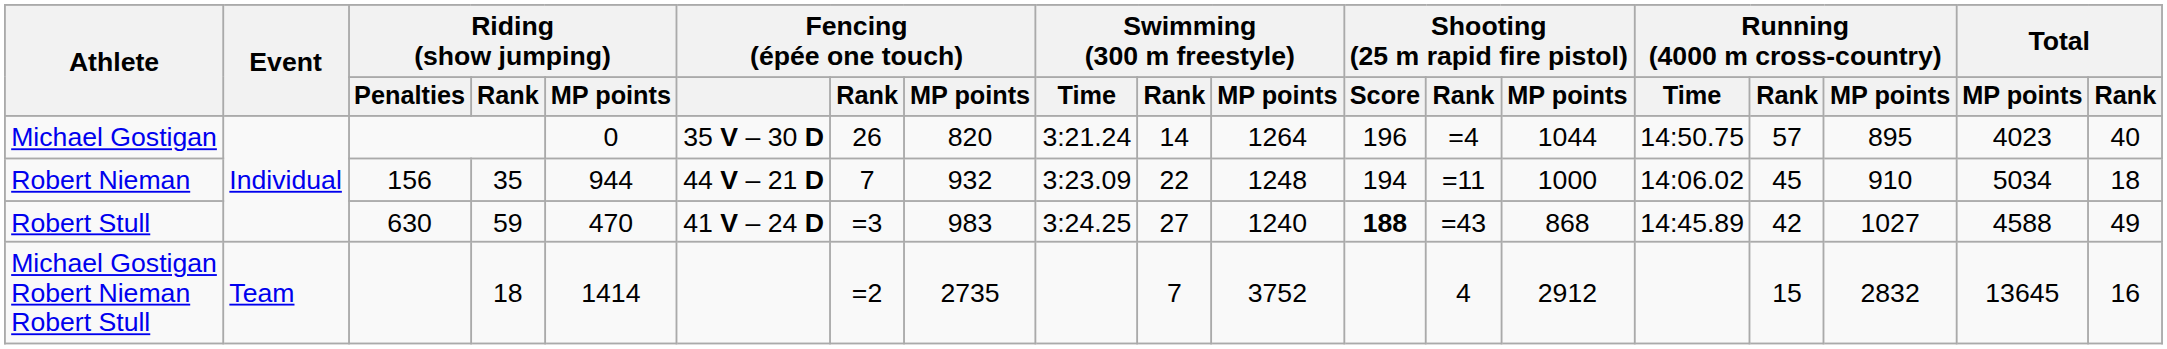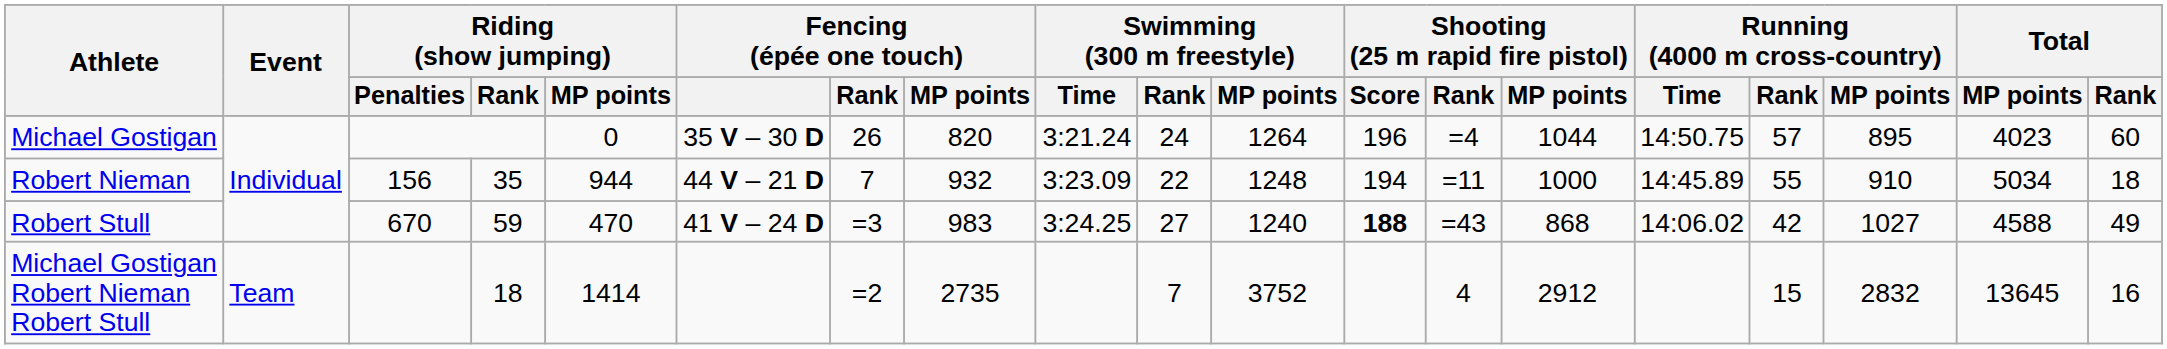 <table class=wikitable style=font-size:90%;text-align:center>
 <tr>
 <th rowspan=2>Athlete</th>
 <th rowspan=2>Event</th>
 <th colspan=3>Riding<br>(show jumping)</th>
 <th colspan=3>Fencing<br>(épée one touch)</th>
 <th colspan=3>Swimming<br>(300 m freestyle)</th>
 <th colspan=3>Shooting<br>(25 m rapid fire pistol)</th>
 <th colspan=3>Running<br>(4000 m cross-country)</th>
 <th colspan=2>Total</th>
 </tr>
 <tr style=font-size:95%>
 <th>Penalties</th>
 <th>Rank</th>
 <th>MP points</th>
 <th></th>
 <th>Rank</th>
 <th>MP points</th>
 <th>Time</th>
 <th>Rank</th>
 <th>MP points</th>
 <th>Score</th>
 <th>Rank</th>
 <th>MP points</th>
 <th>Time</th>
 <th>Rank</th>
 <th>MP points</th>
 <th>MP points</th>
 <th>Rank</th>
 </tr>
 <tr>
 <td align=left><a href='#'>Michael Gostigan</a></td>
 <td align=left rowspan=3><a href='#'>Individual</a></td>
 <td colspan=2></td>
 <td>0</td>
 <td>35 <strong>V</strong> – 30 <strong>D</strong></td>
 <td>26</td>
 <td>820</td>
 <td>3:21.24</td>
-<td>14</td>
+<td>24</td>
 <td>1264</td>
 <td>196</td>
 <td>=4</td>
 <td>1044</td>
 <td>14:50.75</td>
 <td>57</td>
 <td>895</td>
 <td>4023</td>
-<td>40</td>
+<td>60</td>
 </tr>
 <tr>
 <td align=left><a href='#'>Robert Nieman</a></td>
 <td>156</td>
 <td>35</td>
 <td>944</td>
 <td>44 <strong>V</strong> – 21 <strong>D</strong></td>
 <td>7</td>
 <td>932</td>
 <td>3:23.09</td>
 <td>22</td>
 <td>1248</td>
 <td>194</td>
 <td>=11</td>
 <td>1000</td>
-<td>14:06.02</td>
-<td>45</td>
+<td>14:45.89</td>
+<td>55</td>
 <td>910</td>
 <td>5034</td>
 <td>18</td>
 </tr>
 <tr>
 <td align=left><a href='#'>Robert Stull</a></td>
-<td>630</td>
+<td>670</td>
 <td>59</td>
 <td>470</td>
 <td>41 <strong>V</strong> – 24 <strong>D</strong></td>
 <td>=3</td>
 <td>983</td>
 <td>3:24.25</td>
 <td>27</td>
 <td>1240</td>
 <td><strong>188</strong></td>
 <td>=43</td>
 <td>868</td>
-<td>14:45.89</td>
+<td>14:06.02</td>
 <td>42</td>
 <td>1027</td>
 <td>4588</td>
 <td>49</td>
 </tr>
 <tr>
 <td align=left><a href='#'>Michael Gostigan</a><br><a href='#'>Robert Nieman</a><br><a href='#'>Robert Stull</a></td>
 <td align=left><a href='#'>Team</a></td>
 <td></td>
 <td>18</td>
 <td>1414</td>
 <td></td>
 <td>=2</td>
 <td>2735</td>
 <td></td>
 <td>7</td>
 <td>3752</td>
 <td></td>
 <td>4</td>
 <td>2912</td>
 <td></td>
 <td>15</td>
 <td>2832</td>
 <td>13645</td>
 <td>16</td>
 </tr>
 </table>
